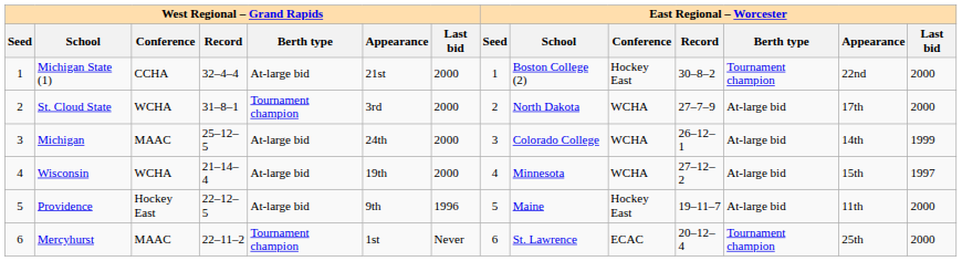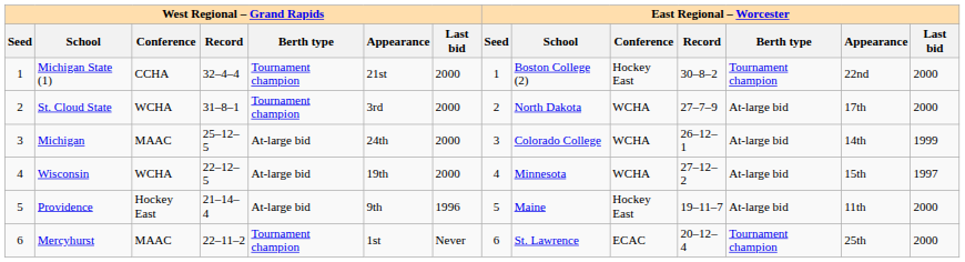 <table class="wikitable">
 <tr>
 <th colspan="7" style="background:#ffdead;">West Regional – <a href='#'>Grand Rapids</a></th>
 <th colspan="7" style="background:#ffdead;">East Regional – <a href='#'>Worcester</a></th>
 </tr>
 <tr>
 <th>Seed</th>
 <th>School</th>
 <th>Conference</th>
 <th>Record</th>
 <th>Berth type</th>
 <th>Appearance</th>
 <th>Last bid</th>
 <th>Seed</th>
 <th>School</th>
 <th>Conference</th>
 <th>Record</th>
 <th>Berth type</th>
 <th>Appearance</th>
 <th>Last bid</th>
 </tr>
 <tr>
 <td align=center>1</td>
 <td><a href='#'>Michigan State</a> (1)</td>
 <td>CCHA</td>
 <td>32–4–4</td>
-<td>At-large bid</td>
+<td><a href='#'>Tournament champion</a></td>
 <td>21st</td>
 <td>2000</td>
 <td align=center>1</td>
 <td><a href='#'>Boston College</a> (2)</td>
 <td>Hockey East</td>
 <td>30–8–2</td>
 <td><a href='#'>Tournament champion</a></td>
 <td>22nd</td>
 <td>2000</td>
 </tr>
 <tr>
 <td align=center>2</td>
 <td><a href='#'>St. Cloud State</a></td>
 <td>WCHA</td>
 <td>31–8–1</td>
 <td><a href='#'>Tournament champion</a></td>
 <td>3rd</td>
 <td>2000</td>
 <td align=center>2</td>
 <td><a href='#'>North Dakota</a></td>
 <td>WCHA</td>
 <td>27–7–9</td>
 <td>At-large bid</td>
 <td>17th</td>
 <td>2000</td>
 </tr>
 <tr>
 <td align=center>3</td>
 <td><a href='#'>Michigan</a></td>
 <td>MAAC</td>
 <td>25–12–5</td>
 <td>At-large bid</td>
 <td>24th</td>
 <td>2000</td>
 <td align=center>3</td>
 <td><a href='#'>Colorado College</a></td>
 <td>WCHA</td>
 <td>26–12–1</td>
 <td>At-large bid</td>
 <td>14th</td>
 <td>1999</td>
 </tr>
 <tr>
 <td align=center>4</td>
 <td><a href='#'>Wisconsin</a></td>
 <td>WCHA</td>
-<td>21–14–4</td>
+<td>22–12–5</td>
 <td>At-large bid</td>
 <td>19th</td>
 <td>2000</td>
 <td align=center>4</td>
 <td><a href='#'>Minnesota</a></td>
 <td>WCHA</td>
 <td>27–12–2</td>
 <td>At-large bid</td>
 <td>15th</td>
 <td>1997</td>
 </tr>
 <tr>
 <td align=center>5</td>
 <td><a href='#'>Providence</a></td>
 <td>Hockey East</td>
-<td>22–12–5</td>
+<td>21–14–4</td>
 <td>At-large bid</td>
 <td>9th</td>
 <td>1996</td>
 <td align=center>5</td>
 <td><a href='#'>Maine</a></td>
 <td>Hockey East</td>
 <td>19–11–7</td>
 <td>At-large bid</td>
 <td>11th</td>
 <td>2000</td>
 </tr>
 <tr>
 <td align=center>6</td>
 <td><a href='#'>Mercyhurst</a></td>
 <td>MAAC</td>
 <td>22–11–2</td>
 <td><a href='#'>Tournament champion</a></td>
 <td>1st</td>
 <td>Never</td>
 <td align=center>6</td>
 <td><a href='#'>St. Lawrence</a></td>
 <td>ECAC</td>
 <td>20–12–4</td>
 <td><a href='#'>Tournament champion</a></td>
 <td>25th</td>
 <td>2000</td>
 </tr>
 </table>
